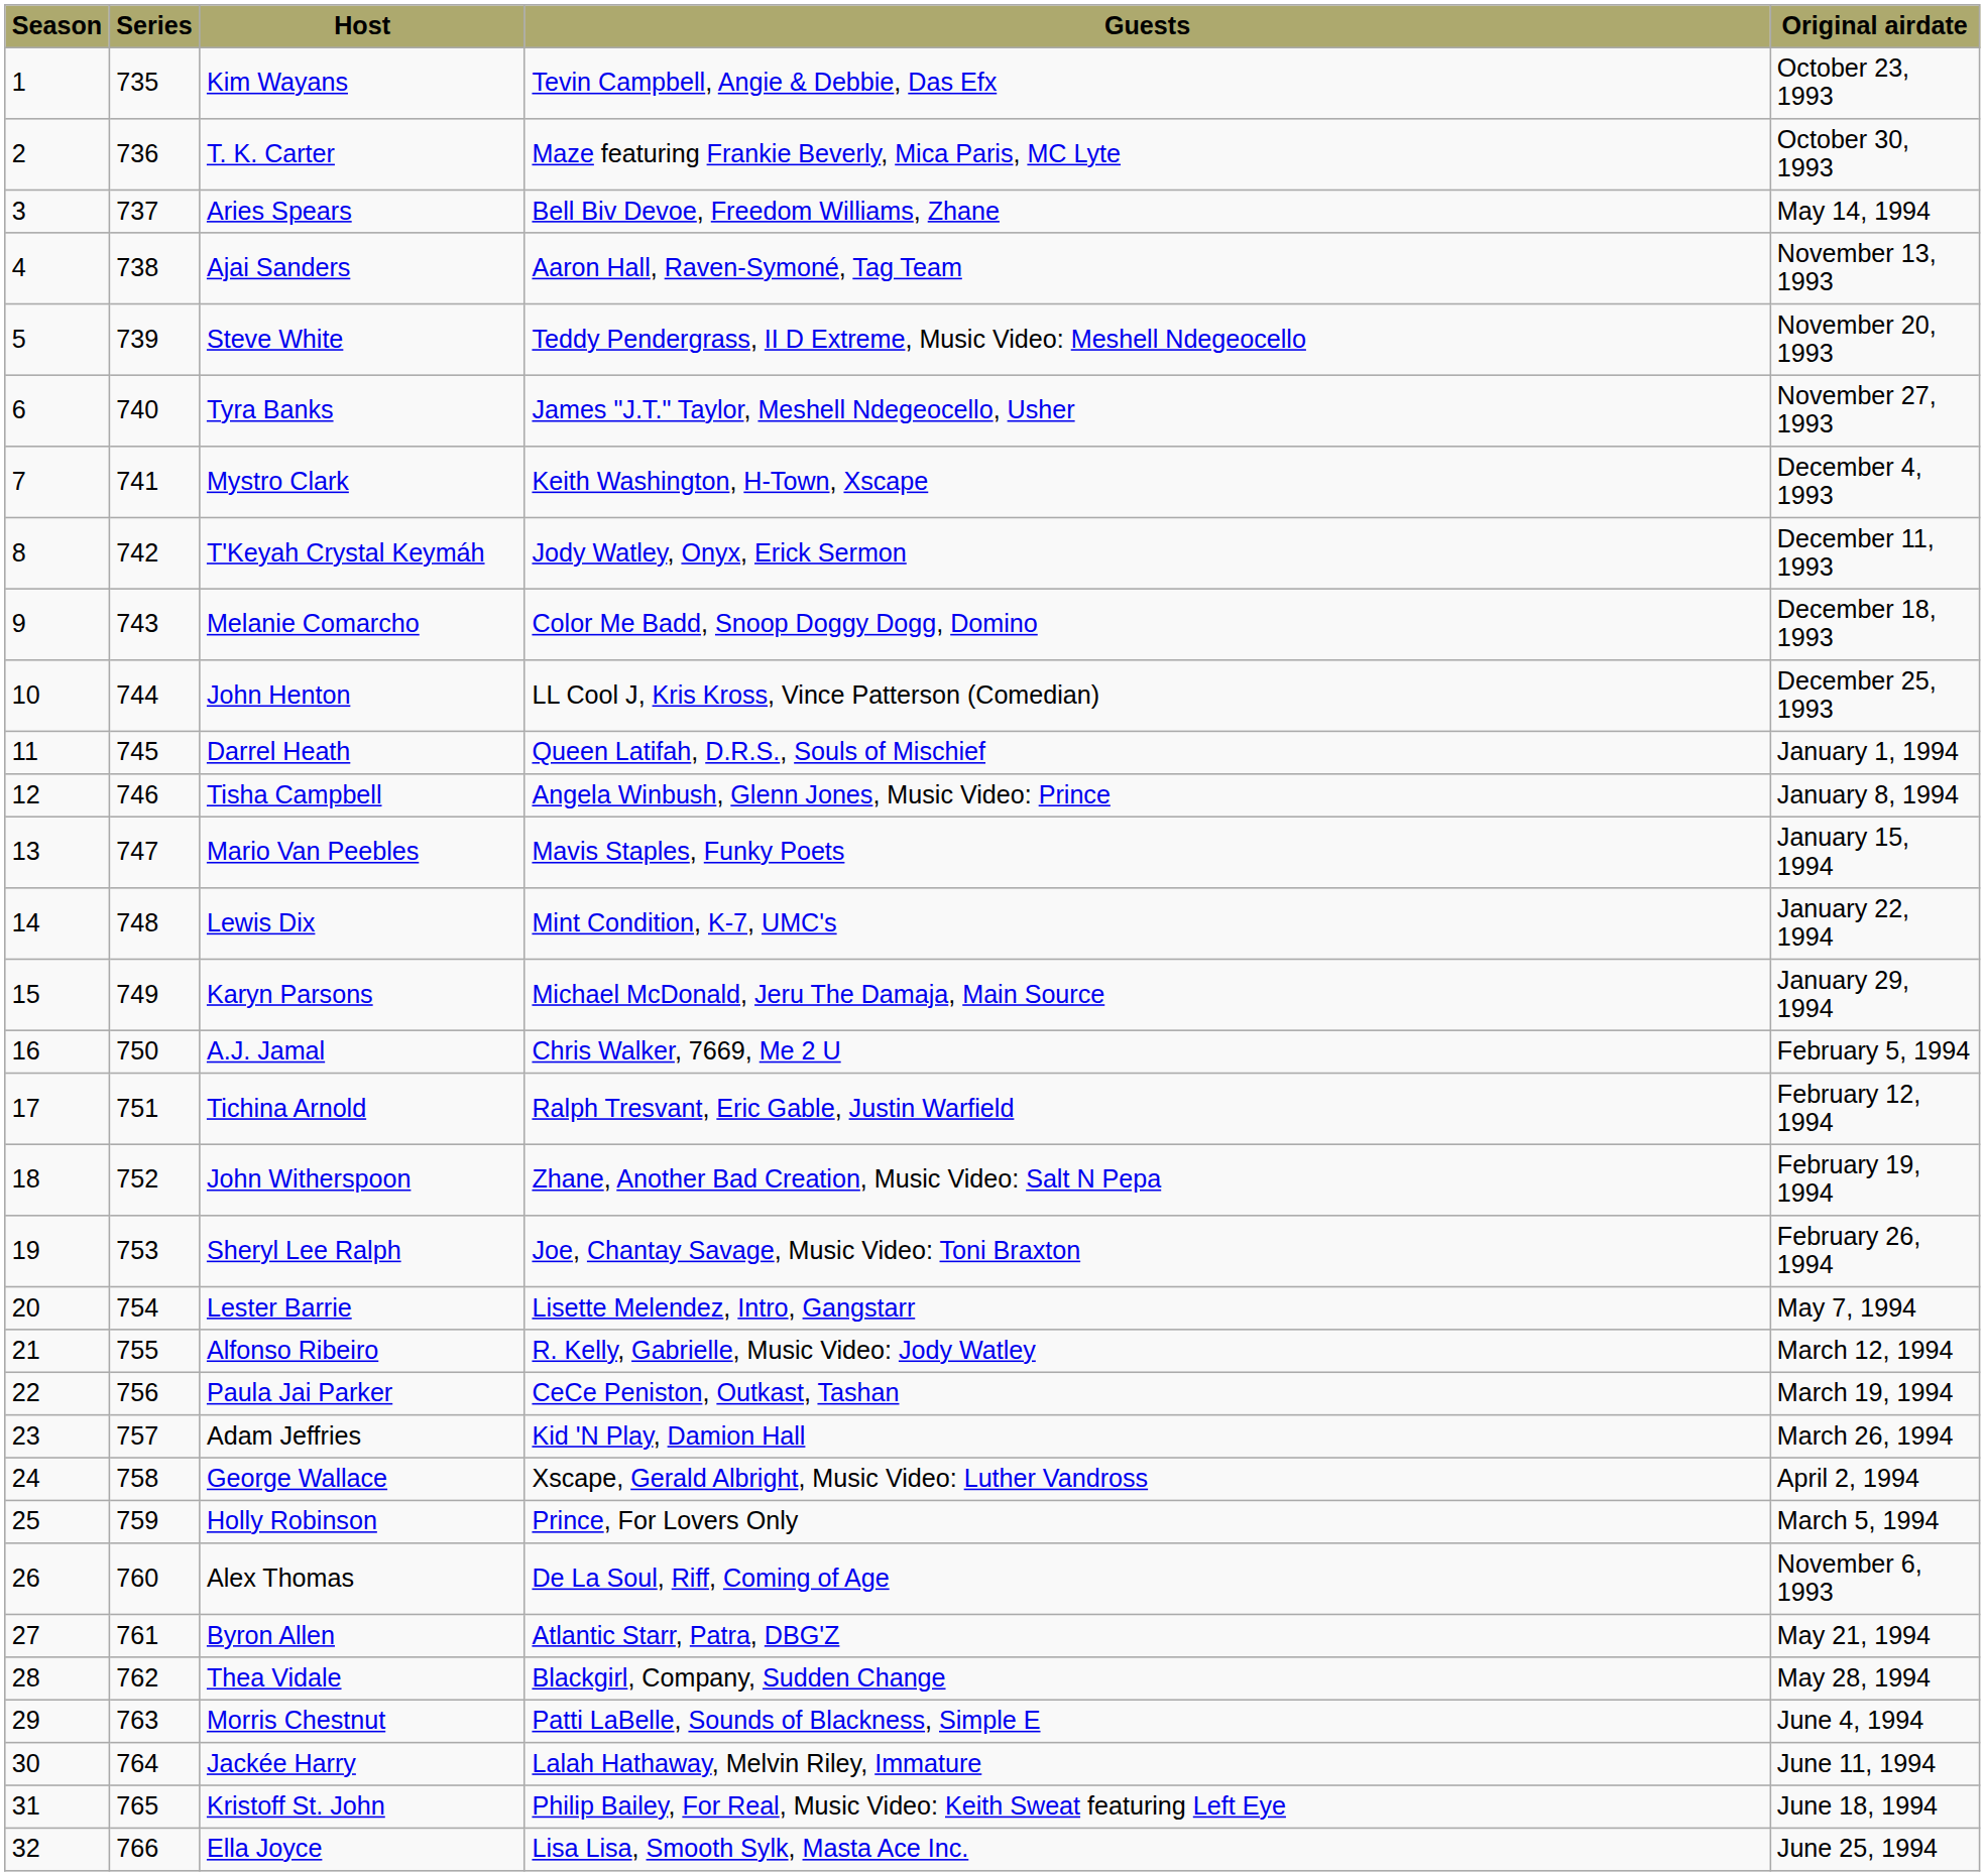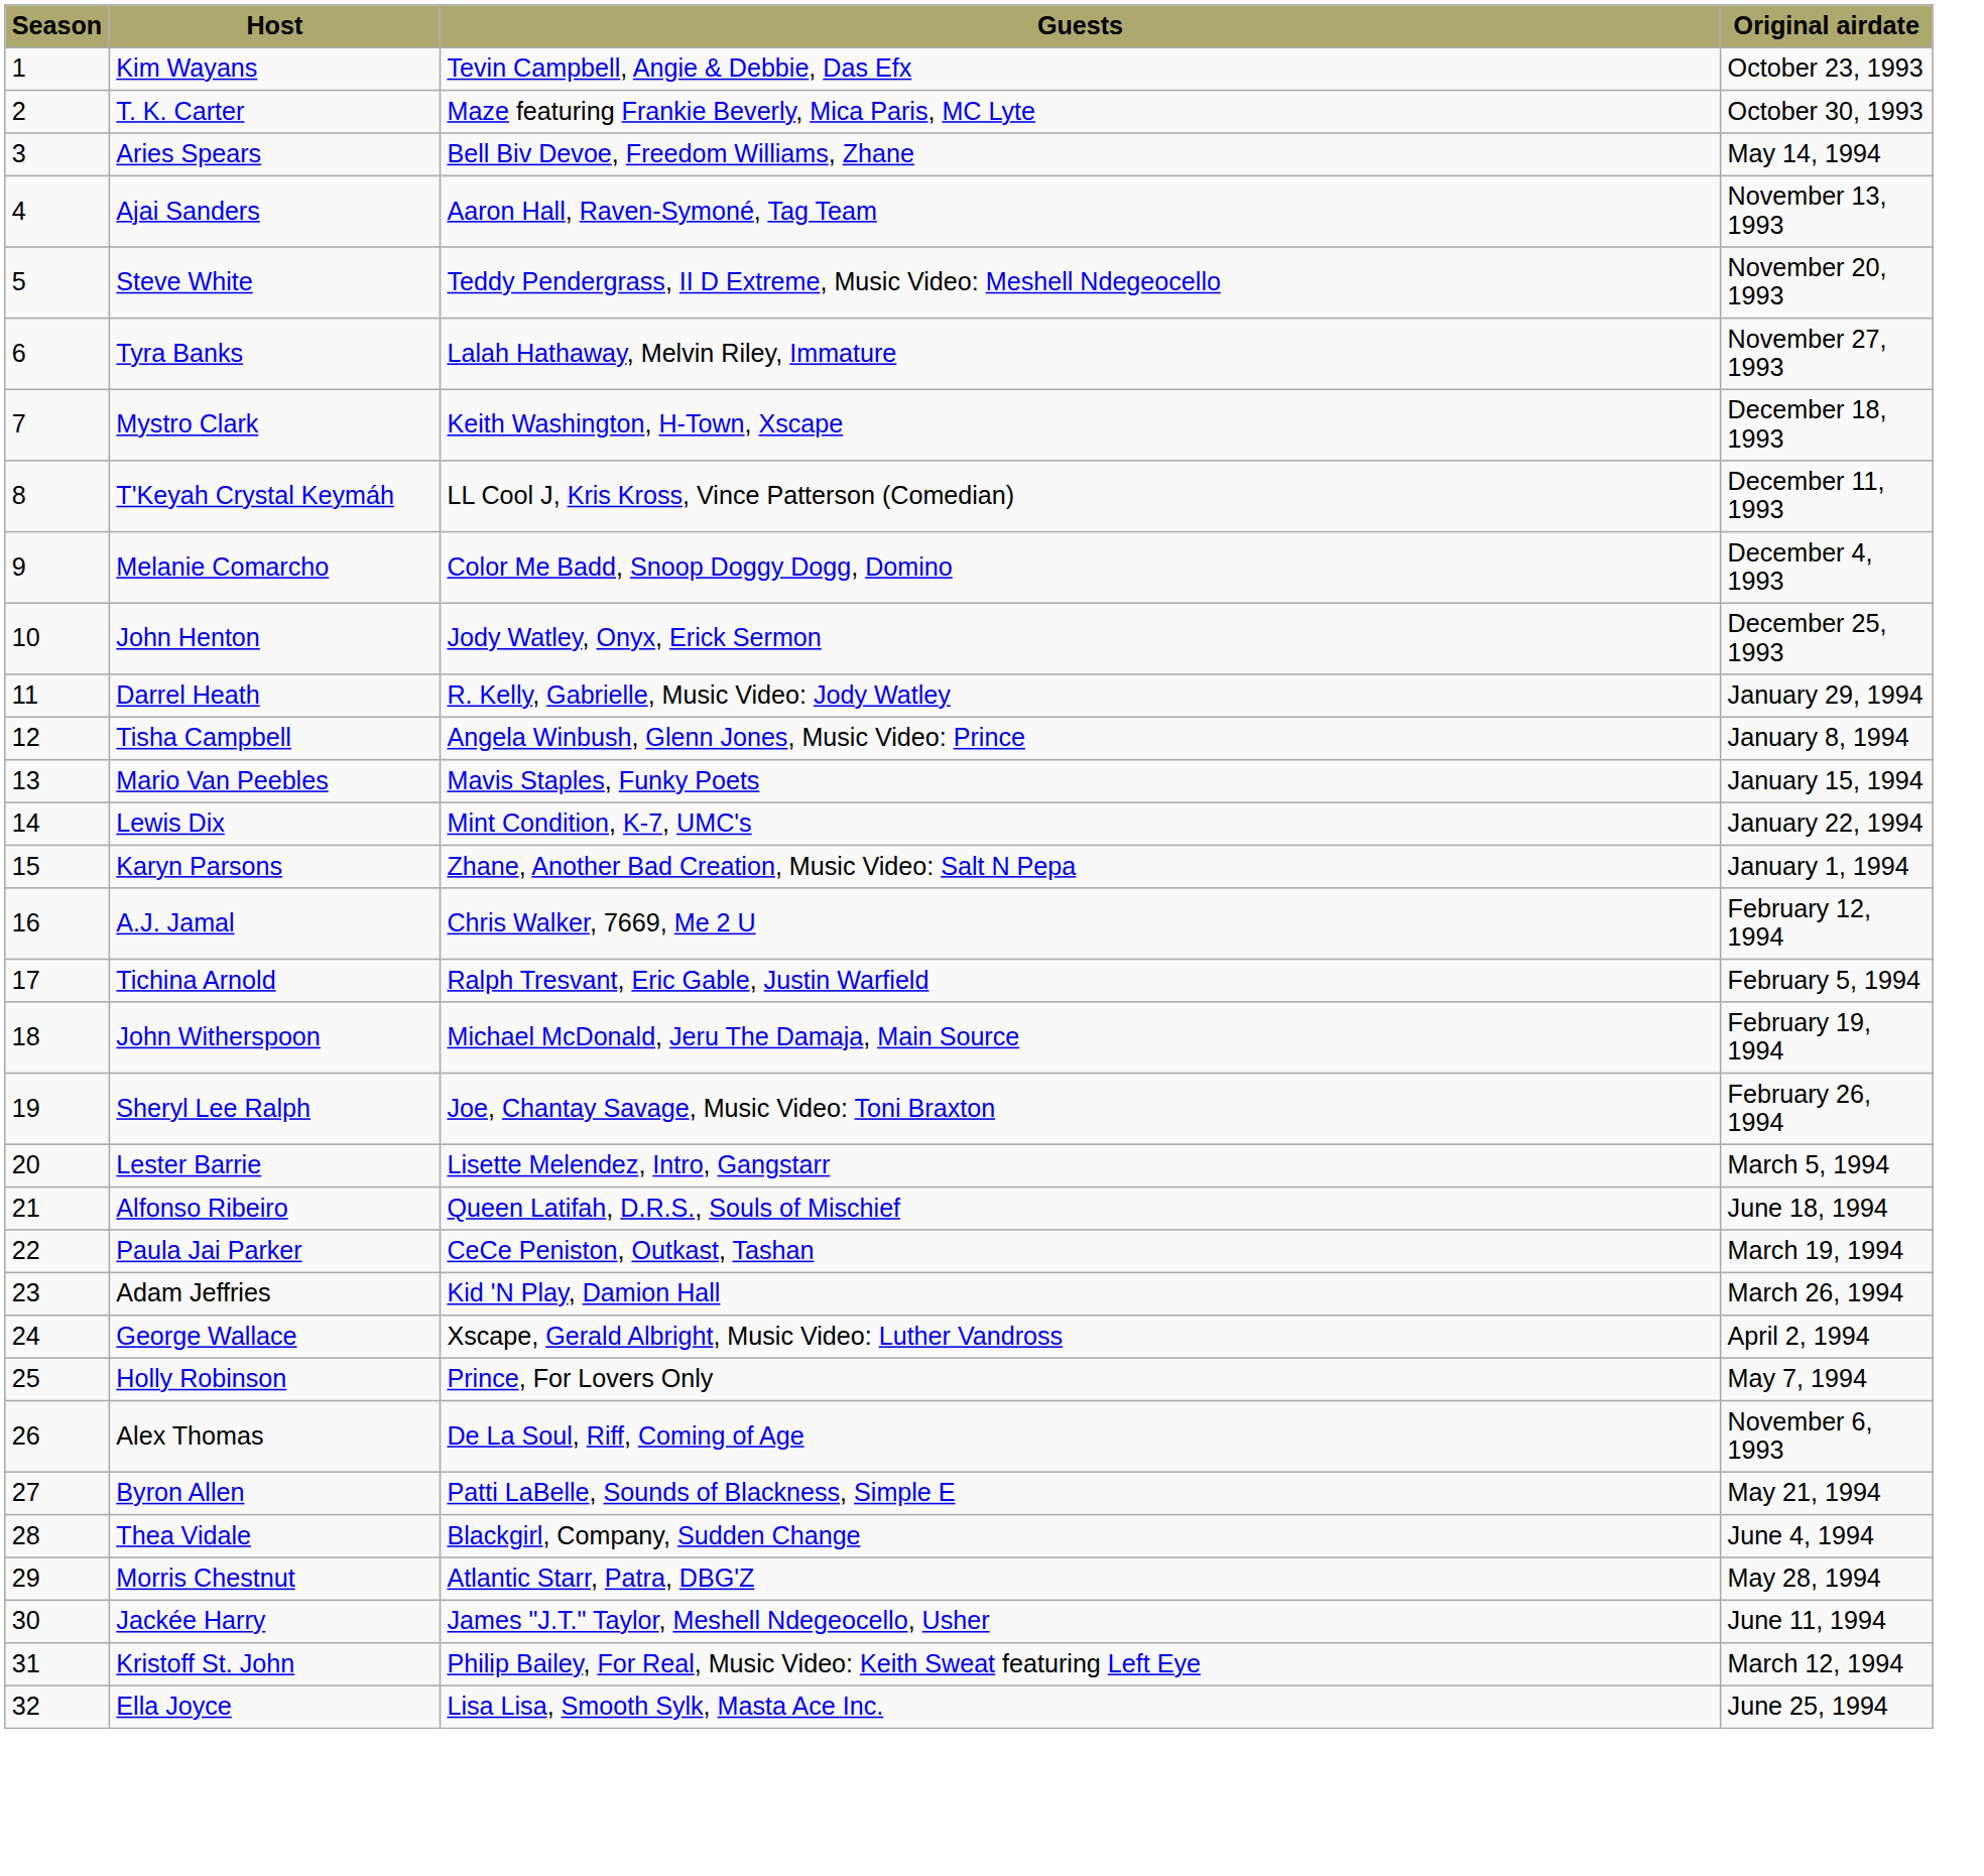 <table class="toccolours" border="2" cellpadding="4" cellspacing="0" style="margin: 1em 1em 1em 0; background: #f9f9f9; border: 1px #aaa solid; border-collapse: collapse">
 <tr style="vertical-align: top; text-align: center; background-color:#ADA96E">
 <th><strong>Season</strong></th>
-<th><strong>Series</strong></th>
 <th style="width:200px;"><strong>Host</strong></th>
 <th style="width:800px;"><strong>Guests</strong></th>
 <th style="width:125px;"><strong>Original airdate</strong></th>
 </tr>
 <tr>
 <td>1</td>
-<td>735</td>
 <td><a href='#'>Kim Wayans</a></td>
 <td><a href='#'>Tevin Campbell</a>, <a href='#'>Angie & Debbie</a>, <a href='#'>Das Efx</a></td>
 <td>October 23, 1993</td>
 </tr>
 <tr>
 <td>2</td>
-<td>736</td>
 <td><a href='#'>T. K. Carter</a></td>
 <td><a href='#'>Maze</a> featuring <a href='#'>Frankie Beverly</a>, <a href='#'>Mica Paris</a>, <a href='#'>MC Lyte</a></td>
 <td>October 30, 1993</td>
 </tr>
 <tr>
 <td>3</td>
-<td>737</td>
 <td><a href='#'>Aries Spears</a></td>
 <td><a href='#'>Bell Biv Devoe</a>, <a href='#'>Freedom Williams</a>, <a href='#'>Zhane</a></td>
 <td>May 14, 1994</td>
 </tr>
 <tr>
 <td>4</td>
-<td>738</td>
 <td><a href='#'>Ajai Sanders</a></td>
 <td><a href='#'>Aaron Hall</a>, <a href='#'>Raven-Symoné</a>, <a href='#'>Tag Team</a></td>
 <td>November 13, 1993</td>
 </tr>
 <tr>
 <td>5</td>
-<td>739</td>
 <td><a href='#'>Steve White</a></td>
 <td><a href='#'>Teddy Pendergrass</a>, <a href='#'>II D Extreme</a>, Music Video: <a href='#'>Meshell Ndegeocello</a></td>
 <td>November 20, 1993</td>
 </tr>
 <tr>
 <td>6</td>
-<td>740</td>
 <td><a href='#'>Tyra Banks</a></td>
-<td><a href='#'>James "J.T." Taylor</a>, <a href='#'>Meshell Ndegeocello</a>, <a href='#'>Usher</a></td>
+<td><a href='#'>Lalah Hathaway</a>, Melvin Riley, <a href='#'>Immature</a></td>
 <td>November 27, 1993</td>
 </tr>
 <tr>
 <td>7</td>
-<td>741</td>
 <td><a href='#'>Mystro Clark</a></td>
 <td><a href='#'>Keith Washington</a>, <a href='#'>H-Town</a>, <a href='#'>Xscape</a></td>
-<td>December 4, 1993</td>
+<td>December 18, 1993</td>
 </tr>
 <tr>
 <td>8</td>
-<td>742</td>
 <td><a href='#'>T'Keyah Crystal Keymáh</a></td>
-<td><a href='#'>Jody Watley</a>, <a href='#'>Onyx</a>, <a href='#'>Erick Sermon</a></td>
+<td>LL Cool J, <a href='#'>Kris Kross</a>, Vince Patterson (Comedian)</td>
 <td>December 11, 1993</td>
 </tr>
 <tr>
 <td>9</td>
-<td>743</td>
 <td><a href='#'>Melanie Comarcho</a></td>
 <td><a href='#'>Color Me Badd</a>, <a href='#'>Snoop Doggy Dogg</a>, <a href='#'>Domino</a></td>
-<td>December 18, 1993</td>
+<td>December 4, 1993</td>
 </tr>
 <tr>
 <td>10</td>
-<td>744</td>
 <td><a href='#'>John Henton</a></td>
-<td>LL Cool J, <a href='#'>Kris Kross</a>, Vince Patterson (Comedian)</td>
+<td><a href='#'>Jody Watley</a>, <a href='#'>Onyx</a>, <a href='#'>Erick Sermon</a></td>
 <td>December 25, 1993</td>
 </tr>
 <tr>
 <td>11</td>
-<td>745</td>
 <td><a href='#'>Darrel Heath</a></td>
-<td><a href='#'>Queen Latifah</a>, <a href='#'>D.R.S.</a>, <a href='#'>Souls of Mischief</a></td>
-<td>January 1, 1994</td>
+<td><a href='#'>R. Kelly</a>, <a href='#'>Gabrielle</a>, Music Video: <a href='#'>Jody Watley</a></td>
+<td>January 29, 1994</td>
 </tr>
 <tr>
 <td>12</td>
-<td>746</td>
 <td><a href='#'>Tisha Campbell</a></td>
 <td><a href='#'>Angela Winbush</a>, <a href='#'>Glenn Jones</a>, Music Video: <a href='#'>Prince</a></td>
 <td>January 8, 1994</td>
 </tr>
 <tr>
 <td>13</td>
-<td>747</td>
 <td><a href='#'>Mario Van Peebles</a></td>
 <td><a href='#'>Mavis Staples</a>, <a href='#'>Funky Poets</a></td>
 <td>January 15, 1994</td>
 </tr>
 <tr>
 <td>14</td>
-<td>748</td>
 <td><a href='#'>Lewis Dix</a></td>
 <td><a href='#'>Mint Condition</a>, <a href='#'>K-7</a>, <a href='#'>UMC's</a></td>
 <td>January 22, 1994</td>
 </tr>
 <tr>
 <td>15</td>
-<td>749</td>
 <td><a href='#'>Karyn Parsons</a></td>
-<td><a href='#'>Michael McDonald</a>, <a href='#'>Jeru The Damaja</a>, <a href='#'>Main Source</a></td>
-<td>January 29, 1994</td>
+<td><a href='#'>Zhane</a>, <a href='#'>Another Bad Creation</a>, Music Video: <a href='#'>Salt N Pepa</a></td>
+<td>January 1, 1994</td>
 </tr>
 <tr>
 <td>16</td>
-<td>750</td>
 <td><a href='#'>A.J. Jamal</a></td>
 <td><a href='#'>Chris Walker</a>, 7669, <a href='#'>Me 2 U</a></td>
+<td>February 12, 1994</td>
+</tr>
+<tr>
+<td>17</td>
+<td><a href='#'>Tichina Arnold</a></td>
+<td><a href='#'>Ralph Tresvant</a>, <a href='#'>Eric Gable</a>, <a href='#'>Justin Warfield</a></td>
 <td>February 5, 1994</td>
 </tr>
 <tr>
-<td>17</td>
-<td>751</td>
-<td><a href='#'>Tichina Arnold</a></td>
-<td><a href='#'>Ralph Tresvant</a>, <a href='#'>Eric Gable</a>, <a href='#'>Justin Warfield</a></td>
-<td>February 12, 1994</td>
-</tr>
-<tr>
 <td>18</td>
-<td>752</td>
 <td><a href='#'>John Witherspoon</a></td>
-<td><a href='#'>Zhane</a>, <a href='#'>Another Bad Creation</a>, Music Video: <a href='#'>Salt N Pepa</a></td>
+<td><a href='#'>Michael McDonald</a>, <a href='#'>Jeru The Damaja</a>, <a href='#'>Main Source</a></td>
 <td>February 19, 1994</td>
 </tr>
 <tr>
 <td>19</td>
-<td>753</td>
 <td><a href='#'>Sheryl Lee Ralph</a></td>
 <td><a href='#'>Joe</a>, <a href='#'>Chantay Savage</a>, Music Video: <a href='#'>Toni Braxton</a></td>
 <td>February 26, 1994</td>
 </tr>
 <tr>
 <td>20</td>
-<td>754</td>
 <td><a href='#'>Lester Barrie</a></td>
 <td><a href='#'>Lisette Melendez</a>, <a href='#'>Intro</a>, <a href='#'>Gangstarr</a></td>
-<td>May 7, 1994</td>
+<td>March 5, 1994</td>
 </tr>
 <tr>
 <td>21</td>
-<td>755</td>
 <td><a href='#'>Alfonso Ribeiro</a></td>
-<td><a href='#'>R. Kelly</a>, <a href='#'>Gabrielle</a>, Music Video: <a href='#'>Jody Watley</a></td>
-<td>March 12, 1994</td>
+<td><a href='#'>Queen Latifah</a>, <a href='#'>D.R.S.</a>, <a href='#'>Souls of Mischief</a></td>
+<td>June 18, 1994</td>
 </tr>
 <tr>
 <td>22</td>
-<td>756</td>
 <td><a href='#'>Paula Jai Parker</a></td>
 <td><a href='#'>CeCe Peniston</a>, <a href='#'>Outkast</a>, <a href='#'>Tashan</a></td>
 <td>March 19, 1994</td>
 </tr>
 <tr>
 <td>23</td>
-<td>757</td>
 <td>Adam Jeffries</td>
 <td><a href='#'>Kid 'N Play</a>, <a href='#'>Damion Hall</a></td>
 <td>March 26, 1994</td>
 </tr>
 <tr>
 <td>24</td>
-<td>758</td>
 <td><a href='#'>George Wallace</a></td>
 <td>Xscape, <a href='#'>Gerald Albright</a>, Music Video: <a href='#'>Luther Vandross</a></td>
 <td>April 2, 1994</td>
 </tr>
 <tr>
 <td>25</td>
-<td>759</td>
 <td><a href='#'>Holly Robinson</a></td>
 <td><a href='#'>Prince</a>, For Lovers Only</td>
-<td>March 5, 1994</td>
+<td>May 7, 1994</td>
 </tr>
 <tr>
 <td>26</td>
-<td>760</td>
 <td>Alex Thomas</td>
 <td><a href='#'>De La Soul</a>, <a href='#'>Riff</a>, <a href='#'>Coming of Age</a></td>
 <td>November 6, 1993</td>
 </tr>
 <tr>
 <td>27</td>
-<td>761</td>
 <td><a href='#'>Byron Allen</a></td>
-<td><a href='#'>Atlantic Starr</a>, <a href='#'>Patra</a>, <a href='#'>DBG'Z</a></td>
+<td><a href='#'>Patti LaBelle</a>, <a href='#'>Sounds of Blackness</a>, <a href='#'>Simple E</a></td>
 <td>May 21, 1994</td>
 </tr>
 <tr>
 <td>28</td>
-<td>762</td>
 <td><a href='#'>Thea Vidale</a></td>
 <td><a href='#'>Blackgirl</a>, Company, <a href='#'>Sudden Change</a></td>
+<td>June 4, 1994</td>
+</tr>
+<tr>
+<td>29</td>
+<td><a href='#'>Morris Chestnut</a></td>
+<td><a href='#'>Atlantic Starr</a>, <a href='#'>Patra</a>, <a href='#'>DBG'Z</a></td>
 <td>May 28, 1994</td>
 </tr>
 <tr>
-<td>29</td>
-<td>763</td>
-<td><a href='#'>Morris Chestnut</a></td>
-<td><a href='#'>Patti LaBelle</a>, <a href='#'>Sounds of Blackness</a>, <a href='#'>Simple E</a></td>
-<td>June 4, 1994</td>
-</tr>
-<tr>
 <td>30</td>
-<td>764</td>
 <td><a href='#'>Jackée Harry</a></td>
-<td><a href='#'>Lalah Hathaway</a>, Melvin Riley, <a href='#'>Immature</a></td>
+<td><a href='#'>James "J.T." Taylor</a>, <a href='#'>Meshell Ndegeocello</a>, <a href='#'>Usher</a></td>
 <td>June 11, 1994</td>
 </tr>
 <tr>
 <td>31</td>
-<td>765</td>
 <td><a href='#'>Kristoff St. John</a></td>
 <td><a href='#'>Philip Bailey</a>, <a href='#'>For Real</a>, Music Video: <a href='#'>Keith Sweat</a> featuring <a href='#'>Left Eye</a></td>
-<td>June 18, 1994</td>
+<td>March 12, 1994</td>
 </tr>
 <tr>
 <td>32</td>
-<td>766</td>
 <td><a href='#'>Ella Joyce</a></td>
 <td><a href='#'>Lisa Lisa</a>, <a href='#'>Smooth Sylk</a>, <a href='#'>Masta Ace Inc.</a></td>
 <td>June 25, 1994</td>
 </tr>
 </table>
